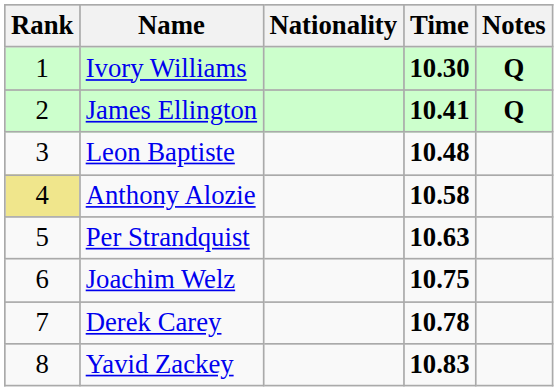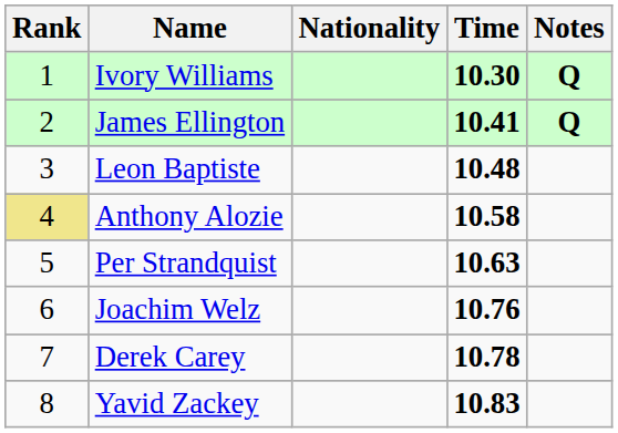 <table class="wikitable sortable" style="text-align:center">
 <tr>
 <th>Rank</th>
 <th>Name</th>
 <th>Nationality</th>
 <th>Time</th>
 <th>Notes</th>
 </tr>
 <tr bgcolor=ccffcc>
 <td>1</td>
 <td align=left><a href='#'>Ivory Williams</a></td>
 <td align=left></td>
 <td><strong>10.30</strong></td>
 <td><strong>Q</strong></td>
 </tr>
 <tr bgcolor=ccffcc>
 <td>2</td>
 <td align=left><a href='#'>James Ellington</a></td>
 <td align=left></td>
 <td><strong>10.41</strong></td>
 <td><strong>Q</strong></td>
 </tr>
 <tr>
 <td>3</td>
 <td align=left><a href='#'>Leon Baptiste</a></td>
 <td align=left></td>
 <td><strong>10.48</strong></td>
 <td></td>
 </tr>
 <tr>
 <td style="background: khaki;">4</td>
 <td align=left><a href='#'>Anthony Alozie</a></td>
 <td align=left></td>
 <td><strong>10.58</strong></td>
 <td></td>
 </tr>
 <tr>
 <td>5</td>
 <td align=left><a href='#'>Per Strandquist</a></td>
 <td align=left></td>
 <td><strong>10.63</strong></td>
 <td></td>
 </tr>
 <tr>
 <td>6</td>
 <td align=left><a href='#'>Joachim Welz</a></td>
 <td align=left></td>
-<td><strong>10.75</strong></td>
+<td><strong>10.76</strong></td>
 <td></td>
 </tr>
 <tr>
 <td>7</td>
 <td align=left><a href='#'>Derek Carey</a></td>
 <td align=left></td>
 <td><strong>10.78</strong></td>
 <td></td>
 </tr>
 <tr>
 <td>8</td>
 <td align=left><a href='#'>Yavid Zackey</a></td>
 <td align=left></td>
 <td><strong>10.83</strong></td>
 <td></td>
 </tr>
 </table>
